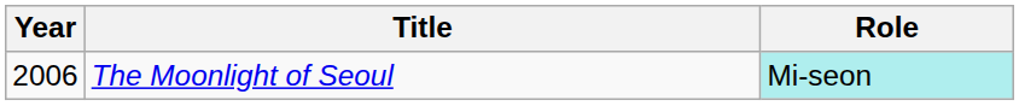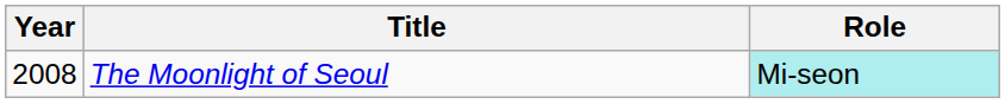 <table class="wikitable" style="width:550px">
 <tr>
 <th width=10>Year</th>
 <th>Title</th>
 <th>Role</th>
 </tr>
 <tr>
-<td>2006</td>
+<td>2008</td>
 <td><em><a href='#'>The Moonlight of Seoul</a></em></td>
 <td style="background: paleturquoise;">Mi-seon</td>
 </tr>
 </table>
